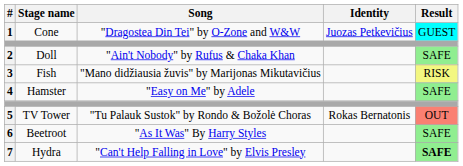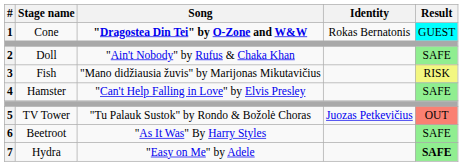 <table class="wikitable plainrowheaders" style="text-align: center;">
 <tr>
 <th>#</th>
 <th>Stage name</th>
 <th>Song</th>
 <th>Identity</th>
 <th>Result</th>
 </tr>
 <tr>
 <th>1</th>
 <td>Cone</td>
-<td>"<a href='#'>Dragostea Din Tei</a>" by <a href='#'>O-Zone</a> and <a href='#'>W&W</a></td>
-<td><a href='#'>Juozas Petkevičius</a></td>
+<td><strong>"<a href='#'>Dragostea Din Tei</a>" by <a href='#'>O-Zone</a> and <a href='#'>W&W</a></strong></td>
+<td>Rokas Bernatonis</td>
 <td bgcolor=#00ffff>GUEST</td>
 </tr>
 <tr>
 <td colspan="5" style="background:darkgray"></td>
 </tr>
 <tr>
 <th>2</th>
 <td>Doll</td>
 <td>"<a href='#'>Ain't Nobody</a>" by <a href='#'>Rufus</a> & <a href='#'>Chaka Khan</a></td>
 <td></td>
 <td bgcolor="lightgreen">SAFE</td>
 </tr>
 <tr>
 <th>3</th>
 <td>Fish</td>
 <td>"Mano didžiausia žuvis" by Marijonas Mikutavičius</td>
 <td></td>
 <td bgcolor="#F3F781">RISK</td>
 </tr>
 <tr>
 <th>4</th>
 <td>Hamster</td>
-<td>"<a href='#'>Easy on Me</a>" by <a href='#'>Adele</a></td>
+<td>"<a href='#'>Can't Help Falling in Love</a>" by <a href='#'>Elvis Presley</a></td>
 <td></td>
 <td bgcolor="lightgreen">SAFE</td>
 </tr>
 <tr>
 <td colspan="5" style="background:darkgray"></td>
 </tr>
 <tr>
 <th>5</th>
 <td>TV Tower</td>
 <td>"Tu Palauk Sustok" by Rondo & Božolė Choras</td>
-<td>Rokas Bernatonis</td>
+<td><a href='#'>Juozas Petkevičius</a></td>
 <td bgcolor="salmon">OUT</td>
 </tr>
 <tr>
 <th>6</th>
 <td>Beetroot</td>
 <td>"<a href='#'>As It Was</a>" By <a href='#'>Harry Styles</a></td>
 <td></td>
 <td bgcolor="lightgreen">SAFE</td>
 </tr>
 <tr>
 <th>7</th>
 <td>Hydra</td>
-<td>"<a href='#'>Can't Help Falling in Love</a>" by <a href='#'>Elvis Presley</a></td>
+<td>"<a href='#'>Easy on Me</a>" by <a href='#'>Adele</a></td>
 <td></td>
 <td bgcolor="lightgreen"><strong>SAFE</strong></td>
 </tr>
 </table>
